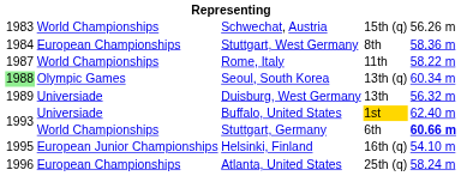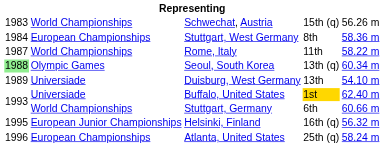 <table>
 <tr>
 <th colspan="5">Representing </th>
 </tr>
 <tr>
 <td>1983</td>
 <td><a href='#'>World Championships</a></td>
 <td><a href='#'>Schwechat</a>, <a href='#'>Austria</a></td>
 <td>15th (q)</td>
 <td>56.26 m</td>
 </tr>
 <tr>
 <td>1984</td>
 <td><a href='#'>European Championships</a></td>
 <td><a href='#'>Stuttgart, West Germany</a></td>
 <td>8th</td>
 <td><a href='#'>58.36 m</a></td>
 </tr>
 <tr>
 <td>1987</td>
 <td><a href='#'>World Championships</a></td>
 <td><a href='#'>Rome, Italy</a></td>
 <td>11th</td>
 <td><a href='#'>58.22 m</a></td>
 </tr>
 <tr>
 <td style="background: lightgreen;">1988</td>
 <td><a href='#'>Olympic Games</a></td>
 <td><a href='#'>Seoul, South Korea</a></td>
 <td>13th (q)</td>
 <td><a href='#'>60.34 m</a></td>
 </tr>
 <tr>
 <td>1989</td>
 <td><a href='#'>Universiade</a></td>
 <td><a href='#'>Duisburg, West Germany</a></td>
 <td>13th</td>
-<td><a href='#'>56.32 m</a></td>
+<td><a href='#'>54.10 m</a></td>
 </tr>
 <tr>
 <td rowspan=2>1993</td>
 <td><a href='#'>Universiade</a></td>
 <td><a href='#'>Buffalo, United States</a></td>
 <td bgcolor=gold>1st</td>
 <td><a href='#'>62.40 m</a></td>
 </tr>
 <tr>
 <td><a href='#'>World Championships</a></td>
 <td><a href='#'>Stuttgart, Germany</a></td>
 <td>6th</td>
-<td><strong><a href='#'>60.66 m</a></strong></td>
+<td><a href='#'>60.66 m</a></td>
 </tr>
 <tr>
 <td>1995</td>
 <td><a href='#'>European Junior Championships</a></td>
 <td><a href='#'>Helsinki, Finland</a></td>
 <td>16th (q)</td>
-<td><a href='#'>54.10 m</a></td>
+<td><a href='#'>56.32 m</a></td>
 </tr>
 <tr>
 <td>1996</td>
 <td><a href='#'>European Championships</a></td>
 <td><a href='#'>Atlanta, United States</a></td>
 <td>25th (q)</td>
 <td><a href='#'>58.24 m</a></td>
 </tr>
 </table>
